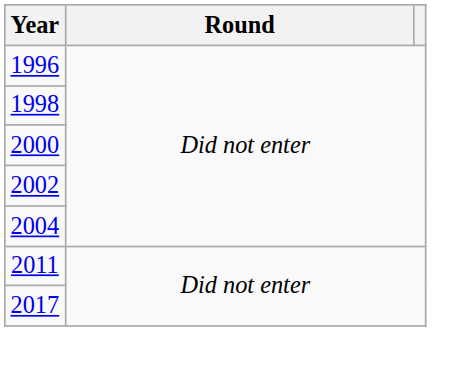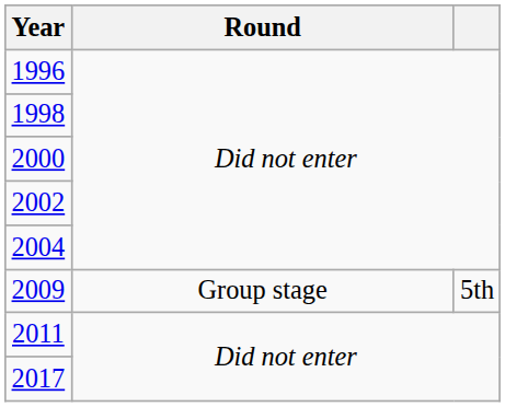 <table class="wikitable" style="text-align: center; font-size:90%">
 <tr>
 <th>Year</th>
 <th style="width:200px">Round</th>
 <th></th>
 </tr>
 <tr>
 <td><a href='#'>1996</a></td>
 <td colspan="2" rowspan="5"><em>Did not enter</em></td>
 </tr>
 <tr>
 <td><a href='#'>1998</a></td>
 </tr>
 <tr>
 <td><a href='#'>2000</a></td>
 </tr>
 <tr>
 <td><a href='#'>2002</a></td>
 </tr>
 <tr>
 <td><a href='#'>2004</a></td>
 </tr>
 <tr>
+<td><a href='#'>2009</a></td>
+<td>Group stage</td>
+<td>5th</td>
+</tr>
+<tr>
 <td><a href='#'>2011</a></td>
 <td colspan="2" rowspan="2"><em>Did not enter</em></td>
 </tr>
 <tr>
 <td><a href='#'>2017</a></td>
 </tr>
 </table>
